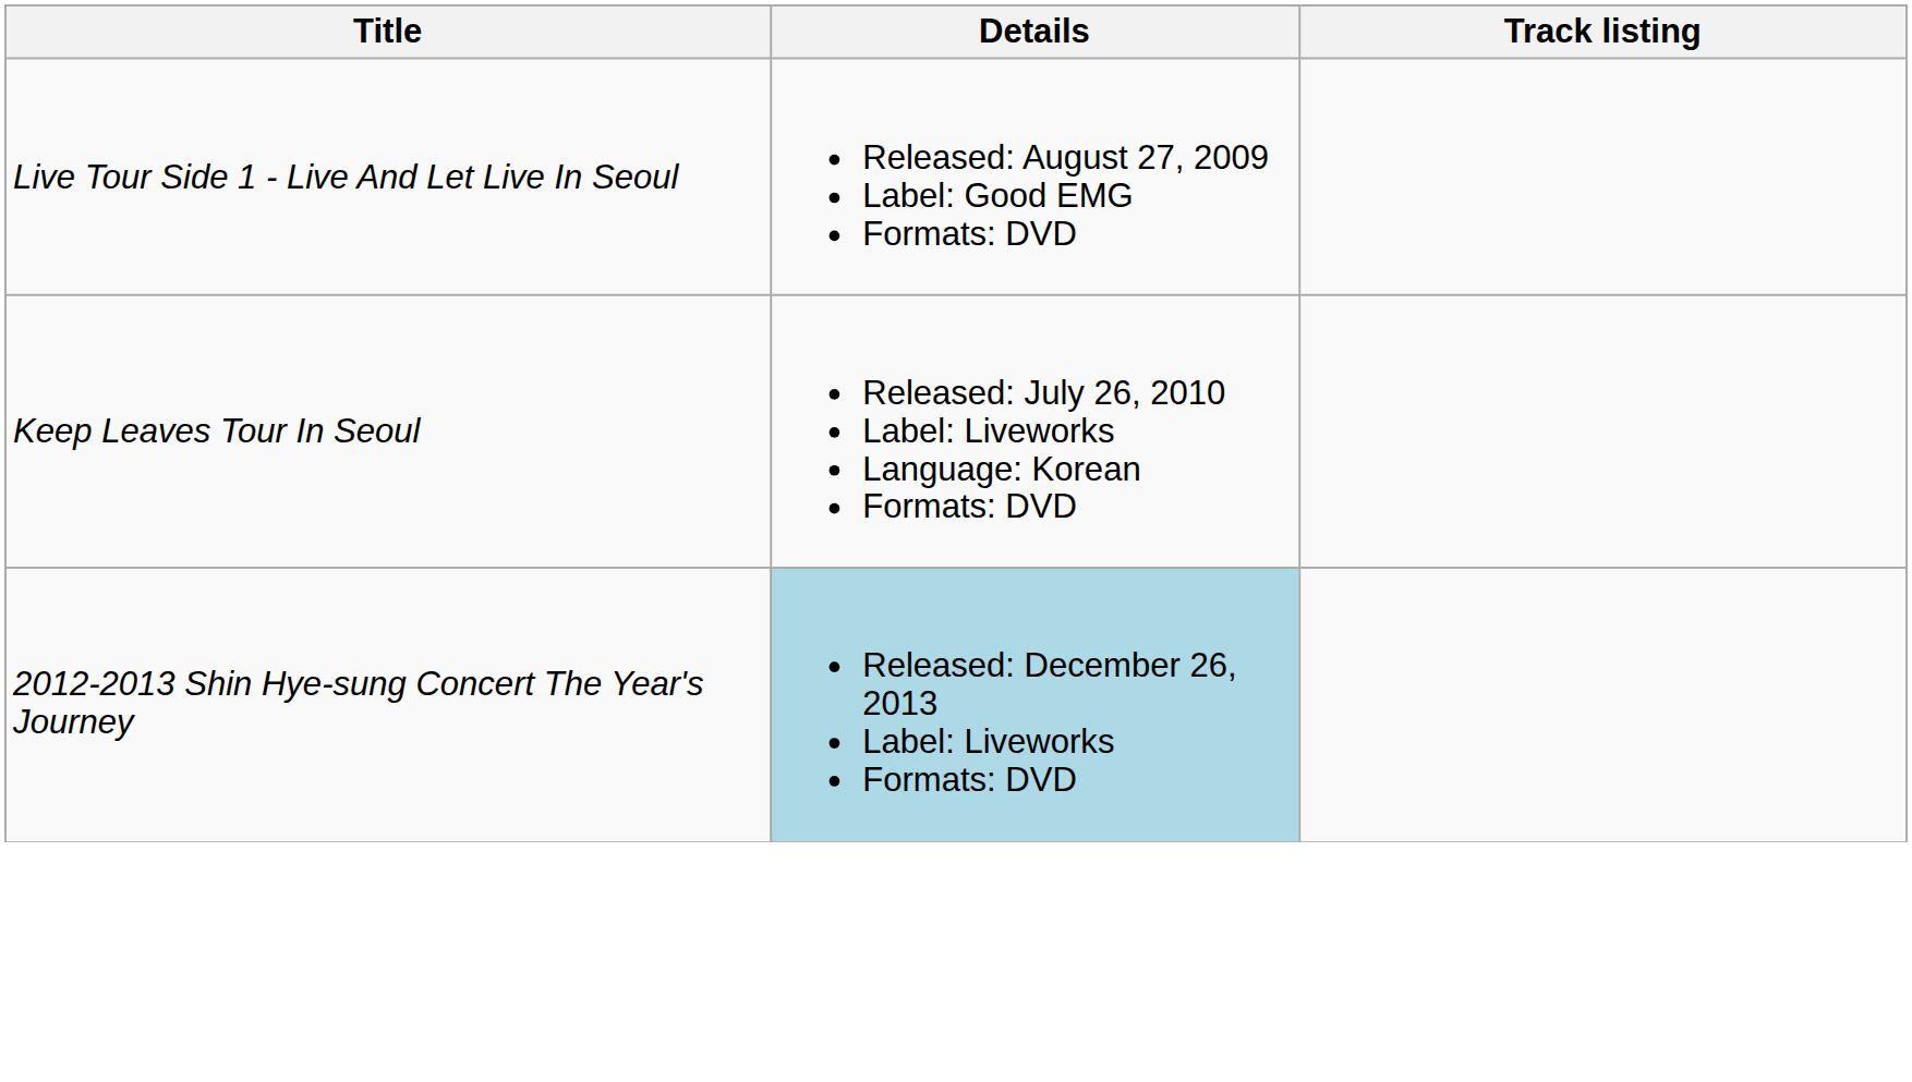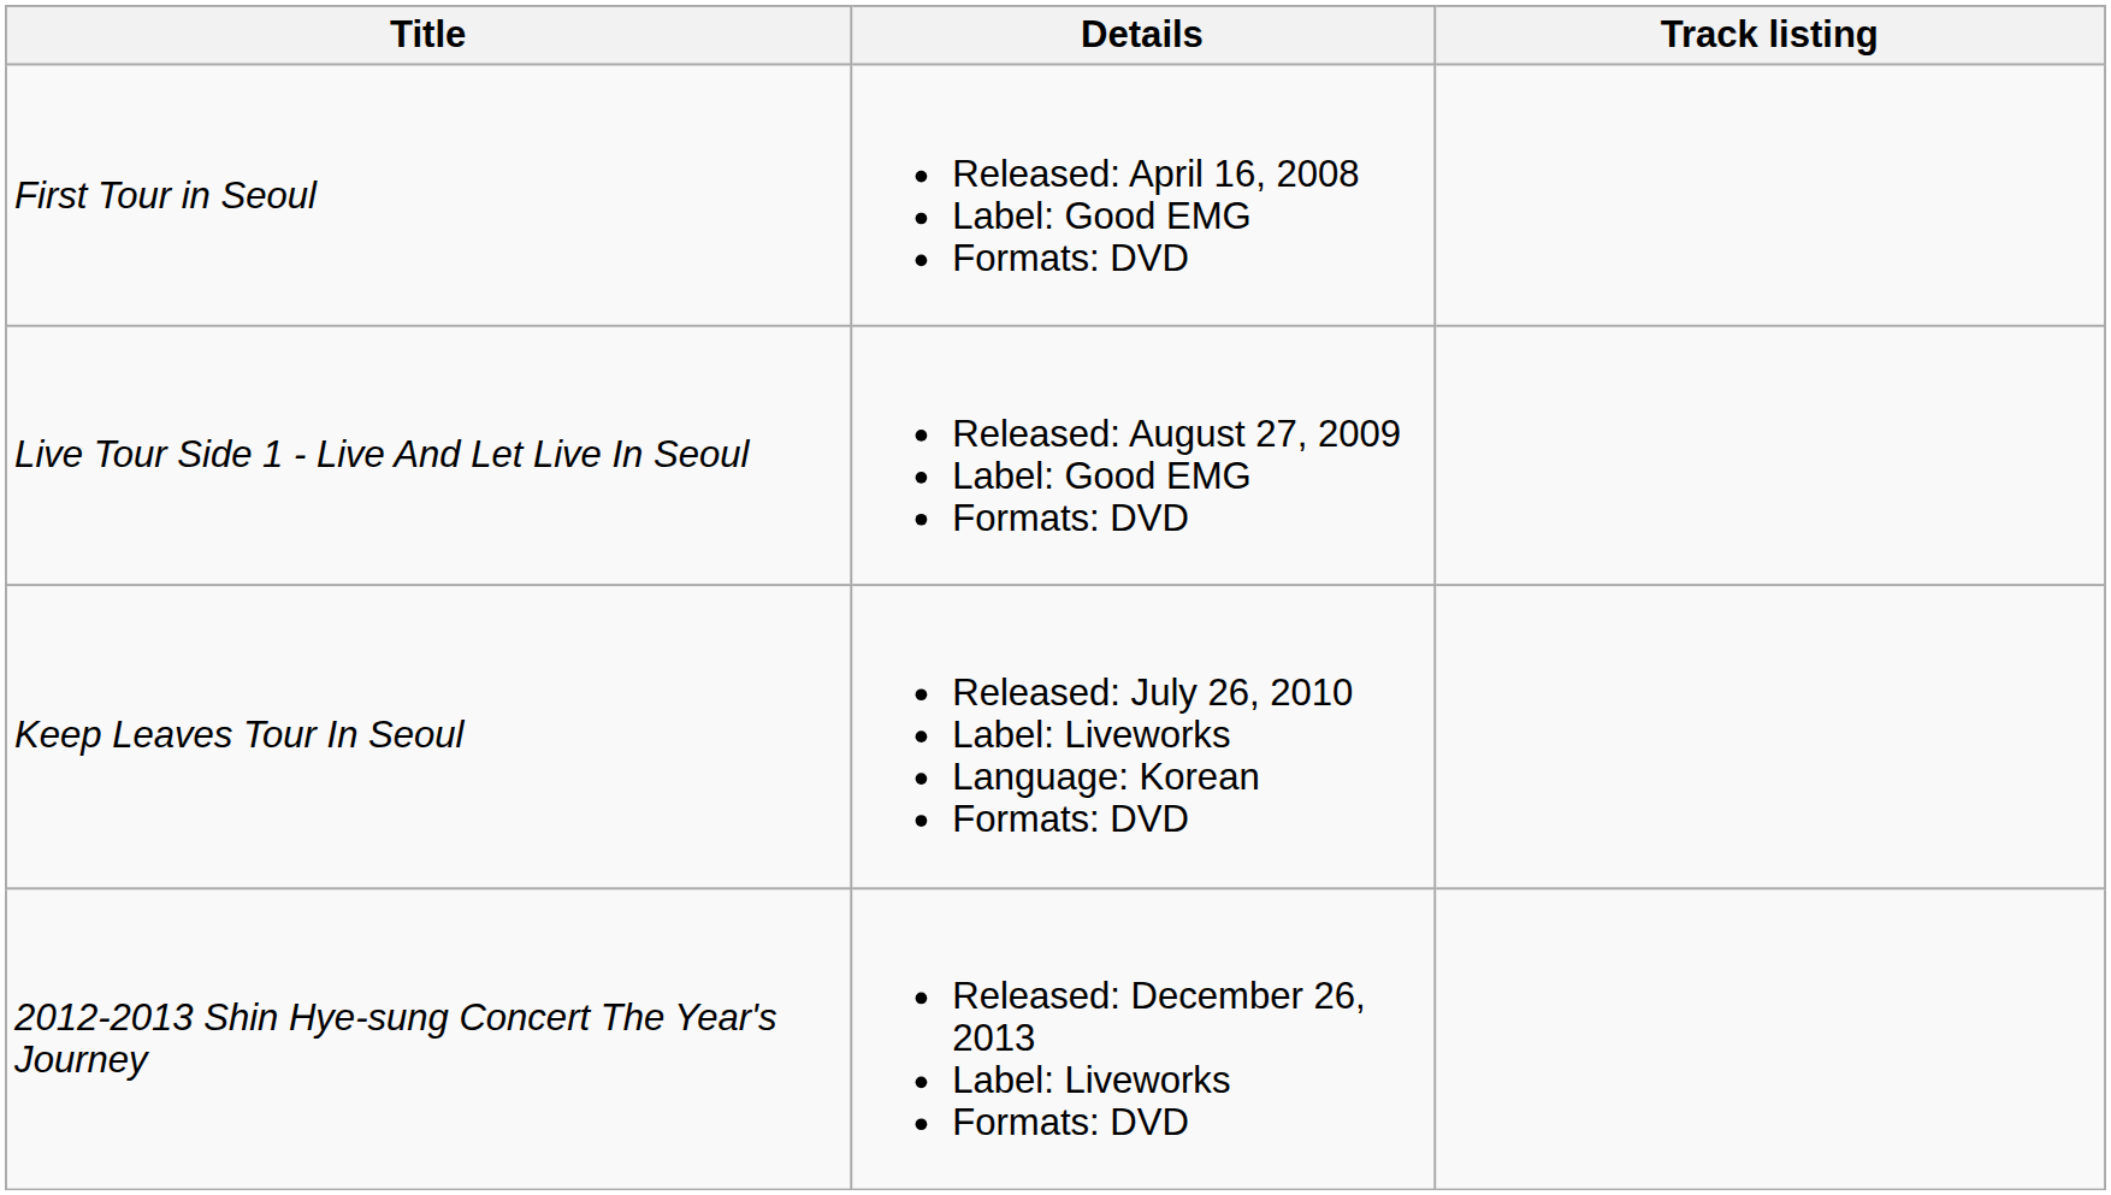 <table class="wikitable" width="900px">
 <tr>
 <th>Title</th>
 <th>Details</th>
 <th style="width:280px;">Track listing</th>
+</tr>
+<tr>
+<td><em>First Tour in Seoul</em></td>
+<td><br><ul><li>Released: April 16, 2008</li><li>Label: Good EMG</li><li>Formats: DVD</li></ul></td>
+<td style="font-size: 85%;"></td>
 </tr>
 <tr>
 <td><em>Live Tour Side 1 - Live And Let Live In Seoul</em></td>
 <td><br><ul><li>Released: August 27, 2009</li><li>Label: Good EMG</li><li>Formats: DVD</li></ul></td>
 <td style="font-size: 85%;"></td>
 </tr>
 <tr>
 <td><em>Keep Leaves Tour In Seoul</em></td>
 <td><br><ul><li>Released: July 26, 2010</li><li>Label: Liveworks</li><li>Language: Korean</li><li>Formats: DVD</li></ul></td>
 <td style="font-size: 85%;"></td>
 </tr>
 <tr>
 <td><em>2012-2013 Shin Hye-sung Concert The Year's Journey</em></td>
-<td style="background: lightblue;"><br><ul><li>Released: December 26, 2013</li><li>Label: Liveworks</li><li>Formats: DVD</li></ul></td>
+<td><br><ul><li>Released: December 26, 2013</li><li>Label: Liveworks</li><li>Formats: DVD</li></ul></td>
 <td style="font-size: 85%;"></td>
 </tr>
 </table>
